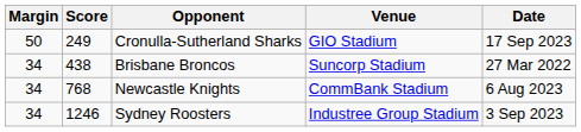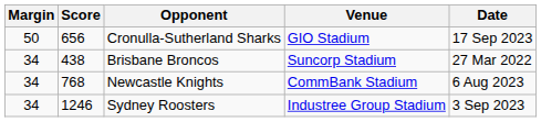 <table class="wikitable">
 <tr>
 <th>Margin</th>
 <th>Score</th>
 <th>Opponent</th>
 <th>Venue</th>
 <th>Date</th>
 </tr>
 <tr>
 <td align=center>50</td>
-<td>249</td>
+<td>656</td>
 <td> Cronulla-Sutherland Sharks</td>
 <td><a href='#'>GIO Stadium</a></td>
 <td>17 Sep 2023</td>
 </tr>
 <tr>
 <td align=center>34</td>
 <td>438</td>
 <td> Brisbane Broncos</td>
 <td><a href='#'>Suncorp Stadium</a></td>
 <td>27 Mar 2022</td>
 </tr>
 <tr>
 <td align=center>34</td>
 <td>768</td>
 <td> Newcastle Knights</td>
 <td><a href='#'>CommBank Stadium</a></td>
 <td>6 Aug 2023</td>
 </tr>
 <tr>
 <td align=center>34</td>
 <td>1246</td>
 <td> Sydney Roosters</td>
 <td><a href='#'>Industree Group Stadium</a></td>
 <td>3 Sep 2023</td>
 </tr>
 </table>
